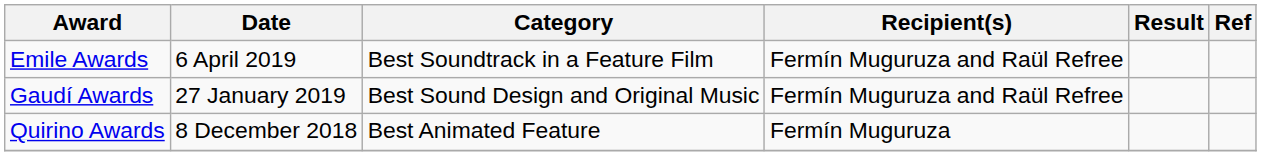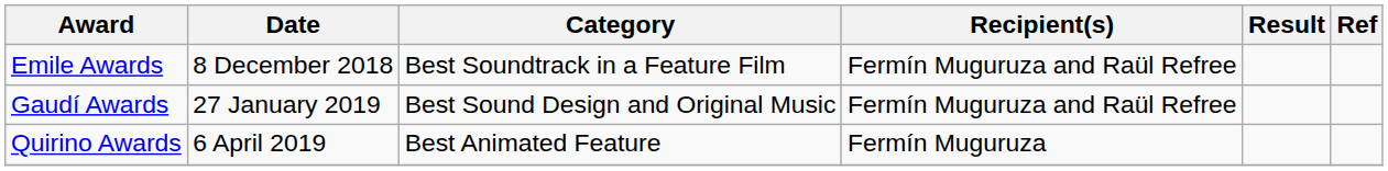 <table class="wikitable">
 <tr>
 <th>Award</th>
 <th>Date</th>
 <th>Category</th>
 <th>Recipient(s)</th>
 <th>Result</th>
 <th>Ref</th>
 </tr>
 <tr>
 <td><a href='#'>Emile Awards</a></td>
-<td>6 April 2019</td>
+<td>8 December 2018</td>
 <td>Best Soundtrack in a Feature Film</td>
 <td>Fermín Muguruza and Raül Refree</td>
 <td></td>
 <td></td>
 </tr>
 <tr>
 <td><a href='#'>Gaudí Awards</a></td>
 <td>27 January 2019</td>
 <td>Best Sound Design and Original Music</td>
 <td>Fermín Muguruza and Raül Refree</td>
 <td></td>
 <td></td>
 </tr>
 <tr>
 <td><a href='#'>Quirino Awards</a></td>
-<td>8 December 2018</td>
+<td>6 April 2019</td>
 <td>Best Animated Feature</td>
 <td>Fermín Muguruza</td>
 <td></td>
 <td></td>
 </tr>
 <tr>
 </tr>
 </table>
